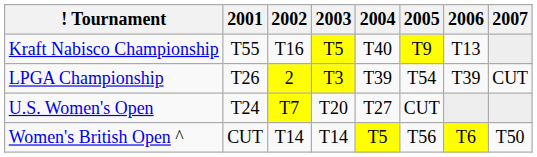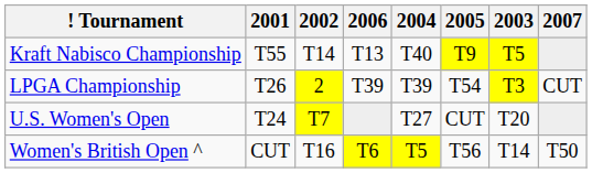 <table class="wikitable" style="font-size:95%;text-align:center;">
 <tr>
 <th>! Tournament</th>
 <th>2001</th>
 <th>2002</th>
-<th>2003</th>
+<th>2006</th>
 <th>2004</th>
 <th>2005</th>
-<th>2006</th>
+<th>2003</th>
 <th>2007</th>
 </tr>
 <tr>
 <td align=left><a href='#'>Kraft Nabisco Championship</a></td>
 <td>T55</td>
-<td>T16</td>
-<td style="background:yellow;">T5</td>
+<td>T14</td>
+<td>T13</td>
 <td>T40</td>
 <td style="background:yellow;">T9</td>
-<td>T13</td>
+<td style="background:yellow;">T5</td>
 <td style="background:#eeeeee;"></td>
 </tr>
 <tr>
 <td align=left><a href='#'>LPGA Championship</a></td>
 <td>T26</td>
 <td style="background:yellow;">2</td>
-<td style="background:yellow;">T3</td>
+<td>T39</td>
 <td>T39</td>
 <td>T54</td>
-<td>T39</td>
+<td style="background:yellow;">T3</td>
 <td>CUT</td>
 </tr>
 <tr>
 <td align=left><a href='#'>U.S. Women's Open</a></td>
 <td>T24</td>
 <td style="background:yellow;">T7</td>
-<td>T20</td>
+<td style="background:#eeeeee;"></td>
 <td>T27</td>
 <td>CUT</td>
-<td style="background:#eeeeee;"></td>
+<td>T20</td>
 <td style="background:#eeeeee;"></td>
 </tr>
 <tr>
 <td align=left><a href='#'>Women's British Open</a> ^</td>
 <td>CUT</td>
-<td>T14</td>
-<td>T14</td>
+<td>T16</td>
+<td style="background:yellow;">T6</td>
 <td style="background:yellow;">T5</td>
 <td>T56</td>
-<td style="background:yellow;">T6</td>
+<td>T14</td>
 <td>T50</td>
 </tr>
 </table>
